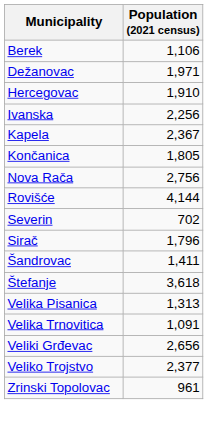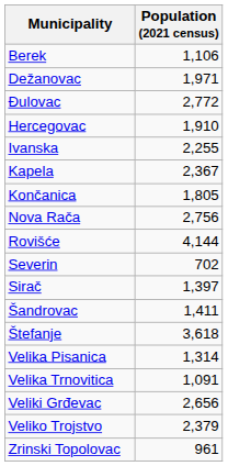 <table class="wikitable sortable">
 <tr>
 <th style=width:8.5em>Municipality</th>
 <th>Population<br><small>(2021 census)</small></th>
 </tr>
 <tr>
 <td><a href='#'>Berek</a></td>
 <td align="right">1,106</td>
 </tr>
 <tr>
 <td><a href='#'>Dežanovac</a></td>
 <td align="right">1,971</td>
 </tr>
 <tr>
+<td><a href='#'>Đulovac</a></td>
+<td align="right">2,772</td>
+</tr>
+<tr>
 <td><a href='#'>Hercegovac</a></td>
 <td align="right">1,910</td>
 </tr>
 <tr>
 <td><a href='#'>Ivanska</a></td>
-<td align="right">2,256</td>
+<td align="right">2,255</td>
 </tr>
 <tr>
 <td><a href='#'>Kapela</a></td>
 <td align="right">2,367</td>
 </tr>
 <tr>
 <td><a href='#'>Končanica</a></td>
 <td align="right">1,805</td>
 </tr>
 <tr>
 <td><a href='#'>Nova Rača</a></td>
 <td align="right">2,756</td>
 </tr>
 <tr>
 <td><a href='#'>Rovišće</a></td>
 <td align="right">4,144</td>
 </tr>
 <tr>
 <td><a href='#'>Severin</a></td>
 <td align="right">702</td>
 </tr>
 <tr>
 <td><a href='#'>Sirač</a></td>
-<td align="right">1,796</td>
+<td align="right">1,397</td>
 </tr>
 <tr>
 <td><a href='#'>Šandrovac</a></td>
 <td align="right">1,411</td>
 </tr>
 <tr>
 <td><a href='#'>Štefanje</a></td>
 <td align="right">3,618</td>
 </tr>
 <tr>
 <td><a href='#'>Velika Pisanica</a></td>
-<td align="right">1,313</td>
+<td align="right">1,314</td>
 </tr>
 <tr>
 <td><a href='#'>Velika Trnovitica</a></td>
 <td align="right">1,091</td>
 </tr>
 <tr>
 <td><a href='#'>Veliki Grđevac</a></td>
 <td align="right">2,656</td>
 </tr>
 <tr>
 <td><a href='#'>Veliko Trojstvo</a></td>
-<td align="right">2,377</td>
+<td align="right">2,379</td>
 </tr>
 <tr>
 <td><a href='#'>Zrinski Topolovac</a></td>
 <td align="right">961</td>
 </tr>
 </table>
